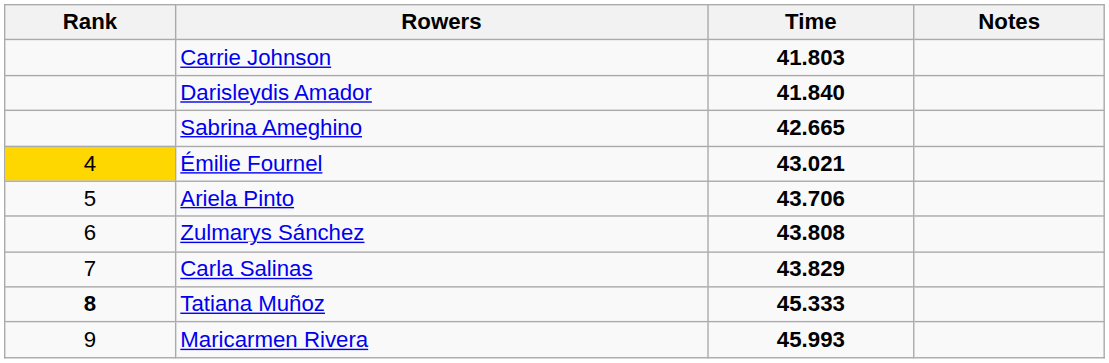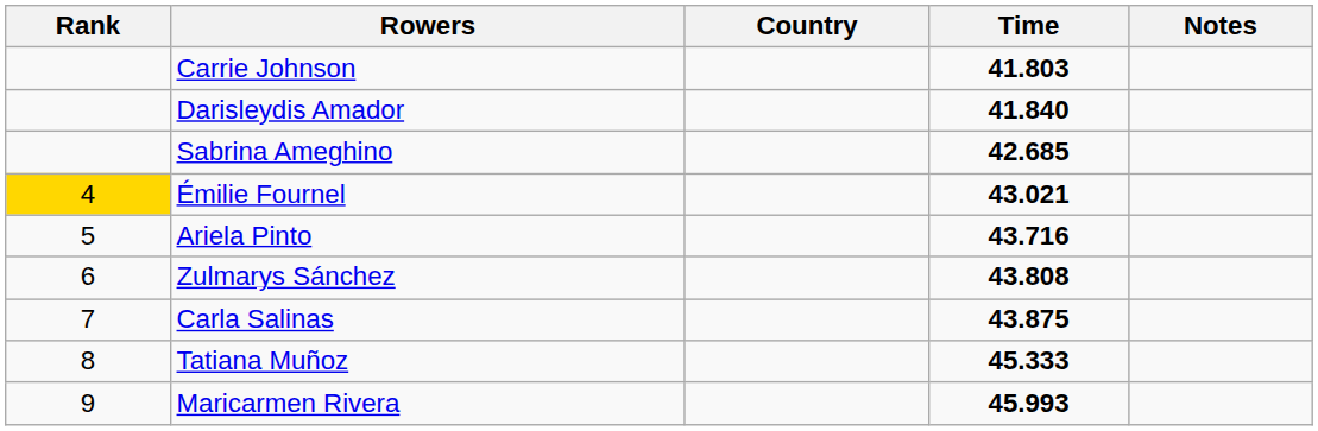 <table class="wikitable" width=50% style="text-align:center">
 <tr>
 <th>Rank</th>
 <th>Rowers</th>
+<th>Country</th>
 <th>Time</th>
 <th>Notes</th>
 </tr>
 <tr>
 <td></td>
 <td align=left><a href='#'>Carrie Johnson</a></td>
+<td align=left></td>
 <td><strong>41.803</strong></td>
 <td></td>
 </tr>
 <tr>
 <td></td>
 <td align=left><a href='#'>Darisleydis Amador</a></td>
+<td align=left></td>
 <td><strong>41.840</strong></td>
 <td></td>
 </tr>
 <tr>
 <td></td>
 <td align=left><a href='#'>Sabrina Ameghino</a></td>
-<td><strong>42.665</strong></td>
+<td align=left></td>
+<td><strong>42.685</strong></td>
 <td></td>
 </tr>
 <tr>
 <td style="background: gold;">4</td>
 <td align=left><a href='#'>Émilie Fournel</a></td>
+<td align=left></td>
 <td><strong>43.021</strong></td>
 <td></td>
 </tr>
 <tr>
 <td>5</td>
 <td align=left><a href='#'>Ariela Pinto</a></td>
-<td><strong>43.706</strong></td>
+<td align=left></td>
+<td><strong>43.716</strong></td>
 <td></td>
 </tr>
 <tr>
 <td>6</td>
 <td align=left><a href='#'>Zulmarys Sánchez</a></td>
+<td align=left></td>
 <td><strong>43.808</strong></td>
 <td></td>
 </tr>
 <tr>
 <td>7</td>
 <td align=left><a href='#'>Carla Salinas</a></td>
-<td><strong>43.829</strong></td>
+<td align=left></td>
+<td><strong>43.875</strong></td>
 <td></td>
 </tr>
 <tr>
-<td><strong>8</strong></td>
+<td>8</td>
 <td align=left><a href='#'>Tatiana Muñoz</a></td>
+<td align=left></td>
 <td><strong>45.333</strong></td>
 <td></td>
 </tr>
 <tr>
 <td>9</td>
 <td align=left><a href='#'>Maricarmen Rivera</a></td>
+<td align=left></td>
 <td><strong>45.993</strong></td>
 <td></td>
 </tr>
 </table>
